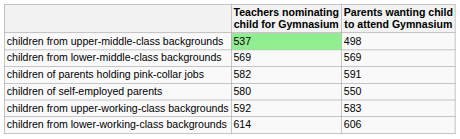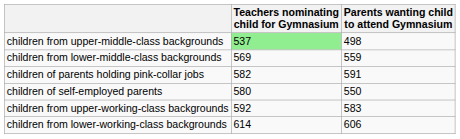 <table class="wikitable sortable">
 <tr>
 <th></th>
 <th>Teachers nominating<br>child for Gymnasium</th>
 <th>Parents wanting child<br>to attend Gymnasium</th>
 </tr>
 <tr>
 <td>children from upper-middle-class backgrounds</td>
 <td style="background: lightgreen;">537</td>
 <td>498</td>
 </tr>
 <tr>
 <td>children from lower-middle-class backgrounds</td>
 <td>569</td>
-<td>569</td>
+<td>559</td>
 </tr>
 <tr>
 <td>children of parents holding pink-collar jobs</td>
 <td>582</td>
 <td>591</td>
 </tr>
 <tr>
 <td>children of self-employed parents</td>
 <td>580</td>
 <td>550</td>
 </tr>
 <tr>
 <td>children from upper-working-class backgrounds</td>
 <td>592</td>
 <td>583</td>
 </tr>
 <tr>
 <td>children from lower-working-class backgrounds</td>
 <td>614</td>
 <td>606</td>
 </tr>
 </table>
